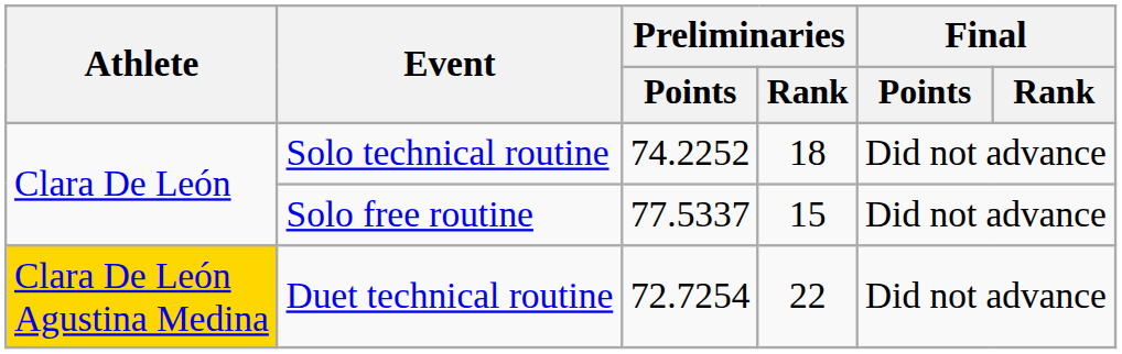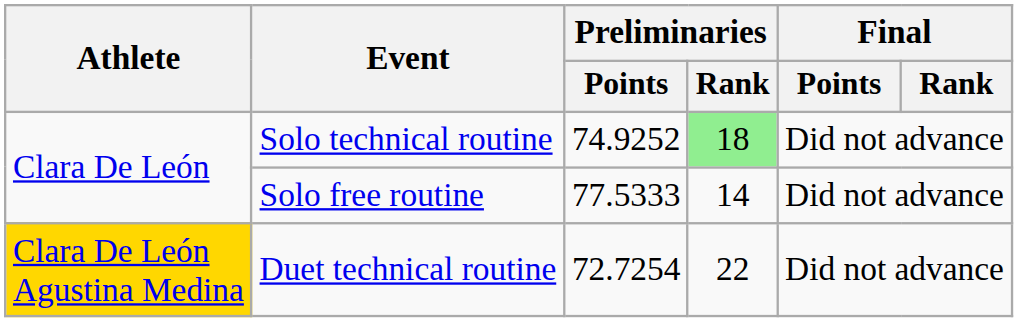 <table class=wikitable style="font-size:90%">
 <tr>
 <th rowspan="2">Athlete</th>
 <th rowspan="2">Event</th>
 <th colspan="2">Preliminaries</th>
 <th colspan="2">Final</th>
 </tr>
 <tr style="font-size:95%">
 <th>Points</th>
 <th>Rank</th>
 <th>Points</th>
 <th>Rank</th>
 </tr>
 <tr align=center>
 <td align=left rowspan=2><a href='#'>Clara De León</a></td>
 <td align=left><a href='#'>Solo technical routine</a></td>
-<td>74.2252</td>
-<td>18</td>
+<td>74.9252</td>
+<td style="background: lightgreen;">18</td>
 <td colspan=2>Did not advance</td>
 </tr>
 <tr align=center>
 <td align=left><a href='#'>Solo free routine</a></td>
-<td>77.5337</td>
-<td>15</td>
+<td>77.5333</td>
+<td>14</td>
 <td colspan=2>Did not advance</td>
 </tr>
 <tr align=center>
 <td align=left style="background: gold;"><a href='#'>Clara De León</a><br><a href='#'>Agustina Medina</a></td>
 <td align=left><a href='#'>Duet technical routine</a></td>
 <td>72.7254</td>
 <td>22</td>
 <td colspan=2>Did not advance</td>
 </tr>
 </table>
